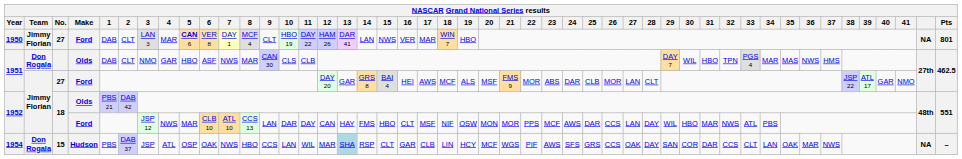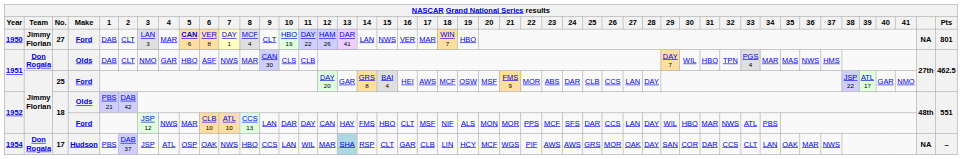 <table class="wikitable" style="text-align:center; font-size:75%">
 <tr>
 <th colspan="68"><a href='#'>NASCAR</a> <a href='#'>Grand National Series</a> results</th>
 </tr>
 <tr>
 <th>Year</th>
 <th>Team</th>
 <th>No.</th>
 <th>Make</th>
 <th>1</th>
 <th>2</th>
 <th>3</th>
 <th>4</th>
 <th>5</th>
 <th>6</th>
 <th>7</th>
 <th>8</th>
 <th>9</th>
 <th>10</th>
 <th>11</th>
 <th>12</th>
 <th>13</th>
 <th>14</th>
 <th>15</th>
 <th>16</th>
 <th>17</th>
 <th>18</th>
 <th>19</th>
 <th>20</th>
 <th>21</th>
 <th>22</th>
 <th>23</th>
 <th>24</th>
 <th>25</th>
 <th>26</th>
 <th>27</th>
 <th>28</th>
 <th>29</th>
 <th>30</th>
 <th>31</th>
 <th>32</th>
 <th>33</th>
 <th>34</th>
 <th>35</th>
 <th>36</th>
 <th>37</th>
 <th>38</th>
 <th>39</th>
 <th>40</th>
 <th>41</th>
 <th></th>
 <th>Pts</th>
 </tr>
 <tr>
 <th><a href='#'>1950</a></th>
 <th>Jimmy Florian</th>
 <th>27</th>
 <th><a href='#'>Ford</a></th>
 <td><a href='#'>DAB</a></td>
 <td><a href='#'>CLT</a></td>
 <td style="background:#DFDFDF;"><a href='#'>LAN</a><br><small>3</small></td>
 <td><a href='#'>MAR</a></td>
 <td style="background:#FFDF9F;"><strong><a href='#'>CAN</a></strong><br><small>6</small></td>
 <td style="background:#FFDF9F;"><a href='#'>VER</a><br><small>8</small></td>
 <td style="background:#FFFFBF;"><a href='#'>DAY</a><br><small>1</small></td>
 <td style="background:#DFDFDF;"><a href='#'>MCF</a><br><small>4</small></td>
 <td><a href='#'>CLT</a></td>
 <td style="background:#DFFFDF;"><a href='#'>HBO</a><br><small>19</small></td>
 <td style="background:#CFCFFF;"><a href='#'>DAY</a><br><small>22</small></td>
 <td style="background:#CFCFFF;"><a href='#'>HAM</a><br><small>26</small></td>
 <td style="background:#EFCFFF;"><a href='#'>DAR</a><br><small>41</small></td>
 <td><a href='#'>LAN</a></td>
 <td><a href='#'>NWS</a></td>
 <td><a href='#'>VER</a></td>
 <td><a href='#'>MAR</a></td>
 <td style="background:#FFDF9F;"><a href='#'>WIN</a><br><small>7</small></td>
 <td><a href='#'>HBO</a></td>
 <td colspan=22></td>
 <th>NA</th>
 <th>801</th>
 </tr>
 <tr>
 <th rowspan=2><a href='#'>1951</a></th>
 <th><a href='#'>Don Rogala</a></th>
 <th></th>
 <th><a href='#'>Olds</a></th>
 <td><a href='#'>DAB</a></td>
 <td><a href='#'>CLT</a></td>
 <td><a href='#'>NMO</a></td>
 <td><a href='#'>GAR</a></td>
 <td><a href='#'>HBO</a></td>
 <td><a href='#'>ASF</a></td>
 <td><a href='#'>NWS</a></td>
 <td><a href='#'>MAR</a></td>
 <td style="background:#CFCFFF;"><a href='#'>CAN</a><br><small>30</small></td>
 <td><a href='#'>CLS</a></td>
 <td><a href='#'>CLB</a></td>
 <td colspan=17></td>
 <td style="background:#FFDF9F;"><a href='#'>DAY</a><br><small>7</small></td>
 <td><a href='#'>WIL</a></td>
 <td><a href='#'>HBO</a></td>
 <td><a href='#'>TPN</a></td>
 <td style="background:#DFDFDF;"><a href='#'>PGS</a><br><small>4</small></td>
 <td><a href='#'>MAR</a></td>
 <td><a href='#'>MAS</a></td>
 <td><a href='#'>NWS</a></td>
 <td><a href='#'>HMS</a></td>
 <td colspan=4></td>
 <th rowspan=2>27th</th>
 <th rowspan=2>462.5</th>
 </tr>
 <tr>
 <th rowspan=3>Jimmy Florian</th>
-<th>27</th>
+<th>25</th>
 <th><a href='#'>Ford</a></th>
 <td colspan=11></td>
 <td style="background:#DFFFDF;"><a href='#'>DAY</a><br><small>20</small></td>
 <td><a href='#'>GAR</a></td>
 <td style="background:#FFDF9F;"><a href='#'>GRS</a><br><small>8</small></td>
 <td style="background:#DFDFDF;"><a href='#'>BAI</a><br><small>4</small></td>
 <td><a href='#'>HEI</a></td>
 <td><a href='#'>AWS</a></td>
 <td><a href='#'>MCF</a></td>
-<td><a href='#'>ALS</a></td>
+<td><a href='#'>OSW</a></td>
 <td><a href='#'>MSF</a></td>
 <td style="background:#FFDF9F;"><a href='#'>FMS</a><br><small>9</small></td>
 <td><a href='#'>MOR</a></td>
 <td><a href='#'>ABS</a></td>
 <td><a href='#'>DAR</a></td>
 <td><a href='#'>CLB</a></td>
-<td><a href='#'>MOR</a></td>
+<td><a href='#'>CCS</a></td>
 <td><a href='#'>LAN</a></td>
-<td><a href='#'>CLT</a></td>
+<td><a href='#'>DAY</a></td>
 <td colspan=9></td>
 <td style="background:#CFCFFF;"><a href='#'>JSP</a><br><small>22</small></td>
 <td style="background:#DFFFDF;"><a href='#'>ATL</a><br><small>17</small></td>
 <td><a href='#'>GAR</a></td>
 <td><a href='#'>NMO</a></td>
 </tr>
 <tr>
 <th rowspan=2><a href='#'>1952</a></th>
 <th rowspan=2>18</th>
 <th><a href='#'>Olds</a></th>
 <td style="background:#CFCFFF;"><a href='#'>PBS</a><br><small>21</small></td>
 <td style="background:#CFCFFF;"><a href='#'>DAB</a><br><small>42</small></td>
 <td colspan=39></td>
 <th rowspan=2>48th</th>
 <th rowspan=2>551</th>
 </tr>
 <tr>
 <th><a href='#'>Ford</a></th>
 <td colspan=2></td>
 <td style="background:#DFFFDF;"><a href='#'>JSP</a><br><small>12</small></td>
 <td><a href='#'>NWS</a></td>
 <td><a href='#'>MAR</a></td>
 <td style="background:#FFDF9F;"><a href='#'>CLB</a><br><small>10</small></td>
 <td style="background:#FFDF9F;"><a href='#'>ATL</a><br><small>10</small></td>
 <td style="background:#DFFFDF;"><a href='#'>CCS</a><br><small>13</small></td>
 <td><a href='#'>LAN</a></td>
 <td><a href='#'>DAR</a></td>
 <td><a href='#'>DAY</a></td>
 <td><a href='#'>CAN</a></td>
 <td><a href='#'>HAY</a></td>
 <td><a href='#'>FMS</a></td>
 <td><a href='#'>HBO</a></td>
 <td><a href='#'>CLT</a></td>
 <td><a href='#'>MSF</a></td>
 <td><a href='#'>NIF</a></td>
-<td><a href='#'>OSW</a></td>
+<td><a href='#'>ALS</a></td>
 <td><a href='#'>MON</a></td>
 <td><a href='#'>MOR</a></td>
 <td><a href='#'>PPS</a></td>
 <td><a href='#'>MCF</a></td>
-<td><a href='#'>AWS</a></td>
+<td><a href='#'>SFS</a></td>
 <td><a href='#'>DAR</a></td>
 <td><a href='#'>CCS</a></td>
 <td><a href='#'>LAN</a></td>
 <td><a href='#'>DAY</a></td>
 <td><a href='#'>WIL</a></td>
 <td><a href='#'>HBO</a></td>
 <td><a href='#'>MAR</a></td>
 <td><a href='#'>NWS</a></td>
 <td><a href='#'>ATL</a></td>
 <td><a href='#'>PBS</a></td>
 <td colspan=7></td>
 </tr>
 <tr>
 <th><a href='#'>1954</a></th>
 <th><a href='#'>Don Rogala</a></th>
-<th>15</th>
+<th>17</th>
 <th><a href='#'>Hudson</a></th>
 <td><a href='#'>PBS</a></td>
 <td style="background:#CFCFFF;"><a href='#'>DAB</a><br><small>37</small></td>
 <td><a href='#'>JSP</a></td>
 <td><a href='#'>ATL</a></td>
 <td><a href='#'>OSP</a></td>
 <td><a href='#'>OAK</a></td>
 <td><a href='#'>NWS</a></td>
 <td><a href='#'>HBO</a></td>
 <td><a href='#'>CCS</a></td>
 <td><a href='#'>LAN</a></td>
 <td><a href='#'>WIL</a></td>
 <td><a href='#'>MAR</a></td>
 <td style="background: lightblue;"><a href='#'>SHA</a></td>
 <td><a href='#'>RSP</a></td>
 <td><a href='#'>CLT</a></td>
 <td><a href='#'>GAR</a></td>
 <td><a href='#'>CLB</a></td>
 <td><a href='#'>LIN</a></td>
 <td><a href='#'>HCY</a></td>
 <td><a href='#'>MCF</a></td>
 <td><a href='#'>WGS</a></td>
 <td><a href='#'>PIF</a></td>
 <td><a href='#'>AWS</a></td>
-<td><a href='#'>SFS</a></td>
+<td><a href='#'>AWS</a></td>
 <td><a href='#'>GRS</a></td>
-<td><a href='#'>CCS</a></td>
+<td><a href='#'>MOR</a></td>
 <td><a href='#'>OAK</a></td>
 <td><a href='#'>DAY</a></td>
 <td><a href='#'>SAN</a></td>
 <td><a href='#'>COR</a></td>
 <td><a href='#'>DAR</a></td>
 <td><a href='#'>CCS</a></td>
 <td><a href='#'>CLT</a></td>
 <td><a href='#'>LAN</a></td>
 <td><a href='#'>OAK</a></td>
 <td><a href='#'>MAR</a></td>
 <td><a href='#'>NWS</a></td>
 <td colspan=4></td>
 <th>NA</th>
 <th>–</th>
 </tr>
 </table>
